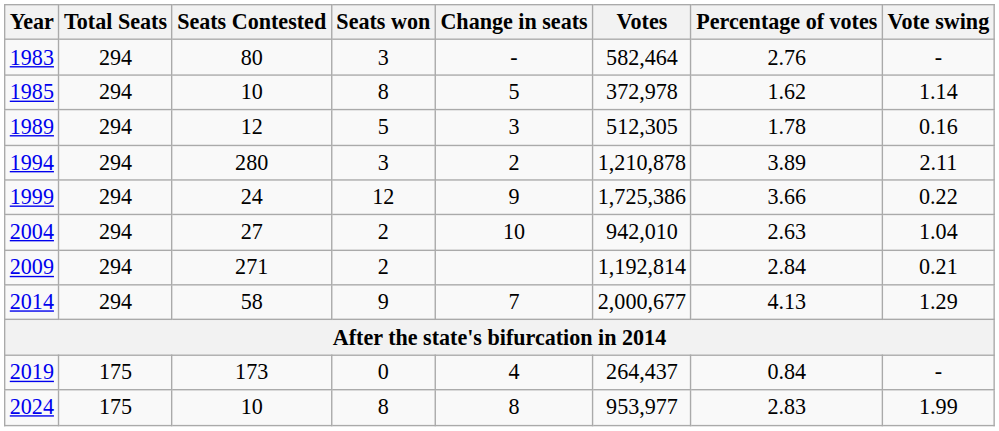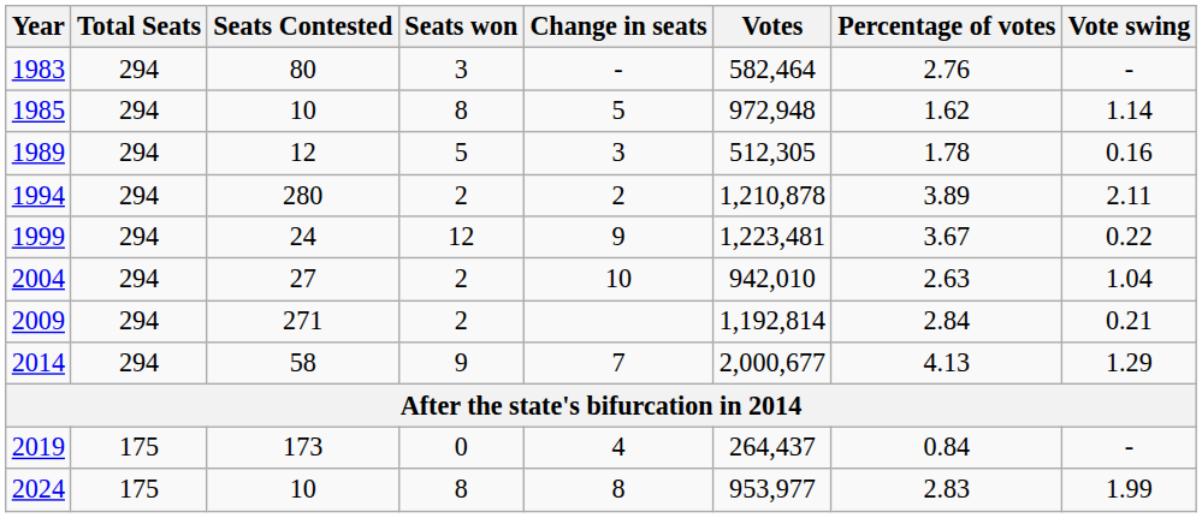 <table class="wikitable sortable" style="text-align:center">
 <tr>
 <th>Year</th>
 <th>Total Seats</th>
 <th>Seats Contested</th>
 <th>Seats won</th>
 <th>Change in seats</th>
 <th>Votes</th>
 <th>Percentage of votes</th>
 <th>Vote swing</th>
 </tr>
 <tr>
 <td><a href='#'>1983</a></td>
 <td>294</td>
 <td>80</td>
 <td>3</td>
 <td>-</td>
 <td>582,464</td>
 <td>2.76</td>
 <td>-</td>
 </tr>
 <tr>
 <td><a href='#'>1985</a></td>
 <td>294</td>
 <td>10</td>
 <td>8</td>
 <td>5</td>
-<td>372,978</td>
+<td>972,948</td>
 <td>1.62</td>
 <td>1.14</td>
 </tr>
 <tr>
 <td><a href='#'>1989</a></td>
 <td>294</td>
 <td>12</td>
 <td>5</td>
 <td>3</td>
 <td>512,305</td>
 <td>1.78</td>
 <td>0.16</td>
 </tr>
 <tr>
 <td><a href='#'>1994</a></td>
 <td>294</td>
 <td>280</td>
-<td>3</td>
+<td>2</td>
 <td>2</td>
 <td>1,210,878</td>
 <td>3.89</td>
 <td>2.11</td>
 </tr>
 <tr>
 <td><a href='#'>1999</a></td>
 <td>294</td>
 <td>24</td>
 <td>12</td>
 <td>9</td>
-<td>1,725,386</td>
-<td>3.66</td>
+<td>1,223,481</td>
+<td>3.67</td>
 <td>0.22</td>
 </tr>
 <tr>
 <td><a href='#'>2004</a></td>
 <td>294</td>
 <td>27</td>
 <td>2</td>
 <td>10</td>
 <td>942,010</td>
 <td>2.63</td>
 <td>1.04</td>
 </tr>
 <tr>
 <td><a href='#'>2009</a></td>
 <td>294</td>
 <td>271</td>
 <td>2</td>
 <td></td>
 <td>1,192,814</td>
 <td>2.84</td>
 <td>0.21</td>
 </tr>
 <tr>
 <td><a href='#'>2014</a></td>
 <td>294</td>
 <td>58</td>
 <td>9</td>
 <td>7</td>
 <td>2,000,677</td>
 <td>4.13</td>
 <td>1.29</td>
 </tr>
 <tr>
 <th colspan=8>After the state's bifurcation in 2014</th>
 </tr>
 <tr>
 <td><a href='#'>2019</a></td>
 <td>175</td>
 <td>173</td>
 <td>0</td>
 <td>4</td>
 <td>264,437</td>
 <td>0.84</td>
 <td>-</td>
 </tr>
 <tr>
 <td><a href='#'>2024</a></td>
 <td>175</td>
 <td>10</td>
 <td>8</td>
 <td>8</td>
 <td>953,977</td>
 <td>2.83</td>
 <td>1.99</td>
 </tr>
 </table>
